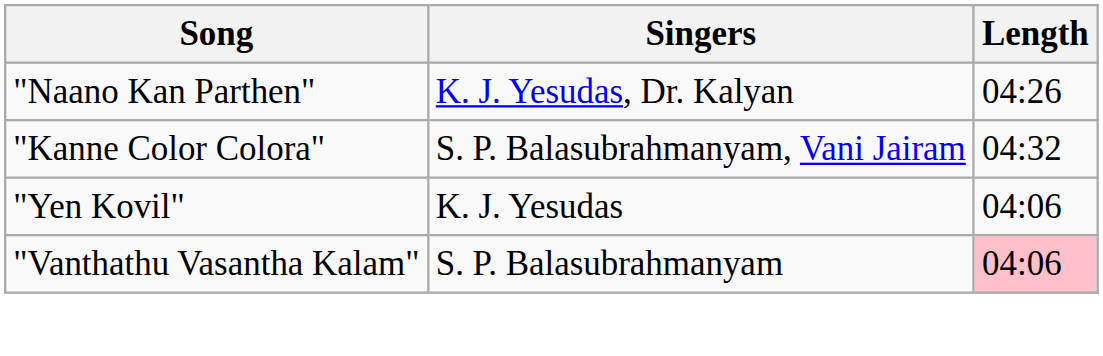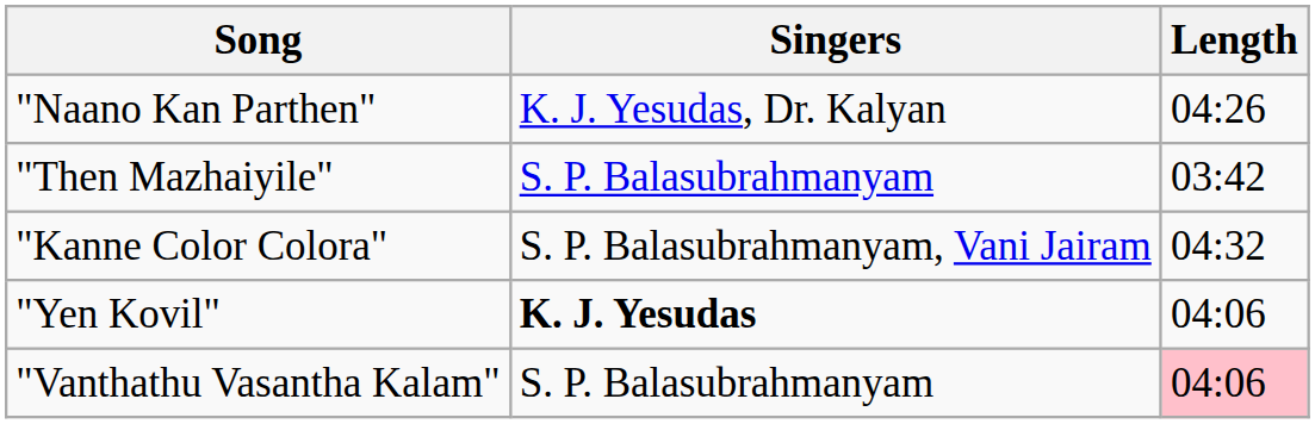 <table class="wikitable" style="font-size:95%;">
 <tr>
 <th>Song</th>
 <th>Singers</th>
 <th>Length</th>
 </tr>
 <tr>
 <td>"Naano Kan Parthen"</td>
 <td><a href='#'>K. J. Yesudas</a>, Dr. Kalyan</td>
 <td>04:26</td>
 </tr>
 <tr>
+<td>"Then Mazhaiyile"</td>
+<td><a href='#'>S. P. Balasubrahmanyam</a></td>
+<td>03:42</td>
+</tr>
+<tr>
 <td>"Kanne Color Colora"</td>
 <td>S. P. Balasubrahmanyam, <a href='#'>Vani Jairam</a></td>
 <td>04:32</td>
 </tr>
 <tr>
 <td>"Yen Kovil"</td>
-<td>K. J. Yesudas</td>
+<td><strong>K. J. Yesudas</strong></td>
 <td>04:06</td>
 </tr>
 <tr>
 <td>"Vanthathu Vasantha Kalam"</td>
 <td>S. P. Balasubrahmanyam</td>
 <td style="background: pink;">04:06</td>
 </tr>
 </table>
